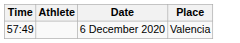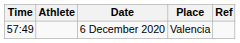 <table class="wikitable">
 <tr>
 <th>Time</th>
 <th>Athlete</th>
 <th>Date</th>
 <th>Place</th>
+<th>Ref</th>
 </tr>
 <tr>
 <td>57:49</td>
 <td></td>
 <td>6 December 2020</td>
 <td>Valencia</td>
+<td></td>
 </tr>
 </table>
